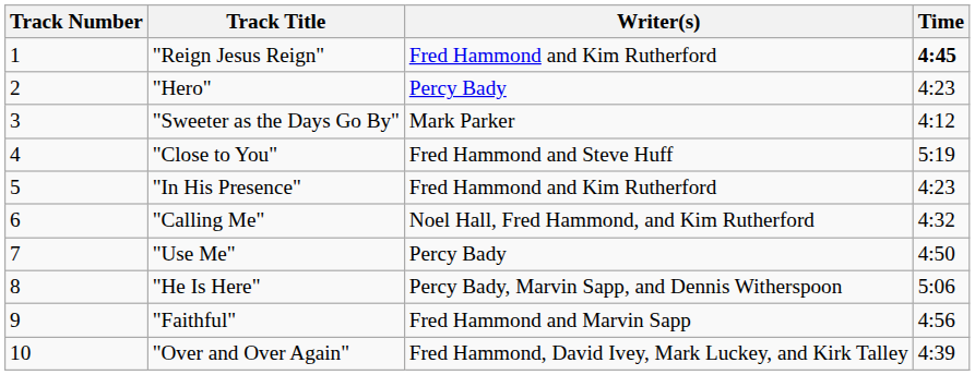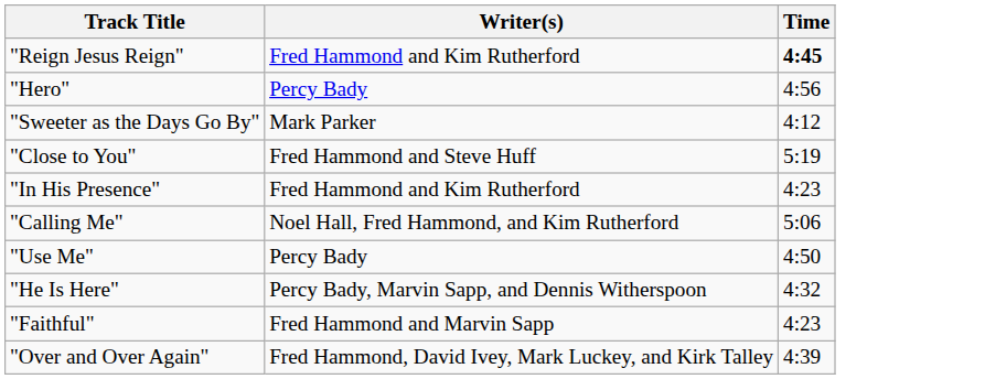 <table class="wikitable">
 <tr>
-<th>Track Number</th>
 <th>Track Title</th>
 <th>Writer(s)</th>
 <th>Time</th>
 </tr>
 <tr>
-<td>1</td>
 <td>"Reign Jesus Reign"</td>
 <td><a href='#'>Fred Hammond</a> and Kim Rutherford</td>
 <td><strong>4:45</strong></td>
 </tr>
 <tr>
-<td>2</td>
 <td>"Hero"</td>
 <td><a href='#'>Percy Bady</a></td>
-<td>4:23</td>
+<td>4:56</td>
 </tr>
 <tr>
-<td>3</td>
 <td>"Sweeter as the Days Go By"</td>
 <td>Mark Parker</td>
 <td>4:12</td>
 </tr>
 <tr>
-<td>4</td>
 <td>"Close to You"</td>
 <td>Fred Hammond and Steve Huff</td>
 <td>5:19</td>
 </tr>
 <tr>
-<td>5</td>
 <td>"In His Presence"</td>
 <td>Fred Hammond and Kim Rutherford</td>
 <td>4:23</td>
 </tr>
 <tr>
-<td>6</td>
 <td>"Calling Me"</td>
 <td>Noel Hall, Fred Hammond, and Kim Rutherford</td>
-<td>4:32</td>
+<td>5:06</td>
 </tr>
 <tr>
-<td>7</td>
 <td>"Use Me"</td>
 <td>Percy Bady</td>
 <td>4:50</td>
 </tr>
 <tr>
-<td>8</td>
 <td>"He Is Here"</td>
 <td>Percy Bady, Marvin Sapp, and Dennis Witherspoon</td>
-<td>5:06</td>
+<td>4:32</td>
 </tr>
 <tr>
-<td>9</td>
 <td>"Faithful"</td>
 <td>Fred Hammond and Marvin Sapp</td>
-<td>4:56</td>
+<td>4:23</td>
 </tr>
 <tr>
-<td>10</td>
 <td>"Over and Over Again"</td>
 <td>Fred Hammond, David Ivey, Mark Luckey, and Kirk Talley</td>
 <td>4:39</td>
 </tr>
 </table>
